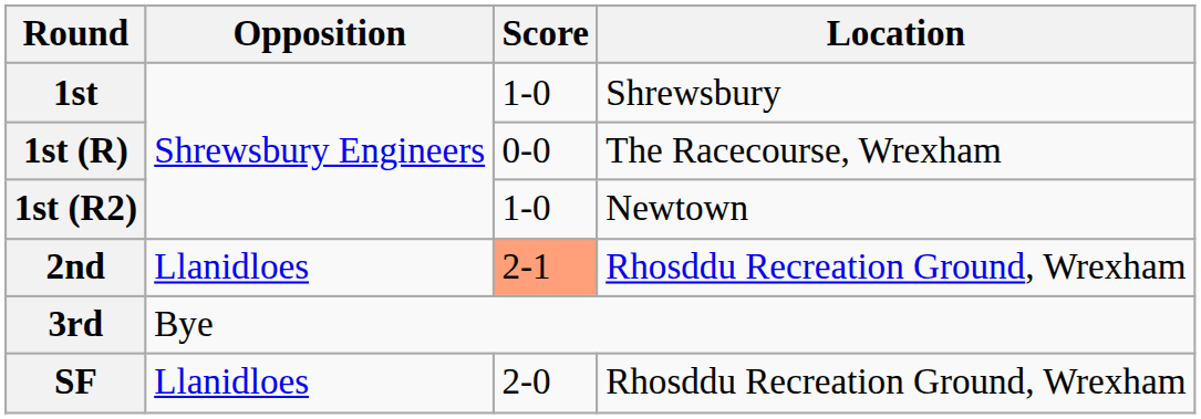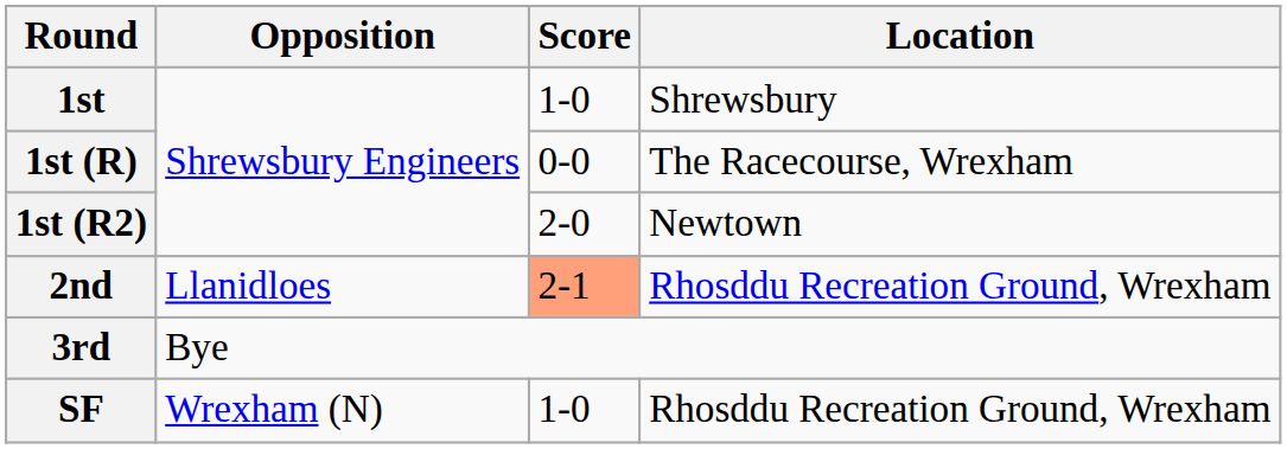 <table class="wikitable">
 <tr>
 <th>Round</th>
 <th>Opposition</th>
 <th>Score</th>
 <th>Location</th>
 </tr>
 <tr>
 <th>1st</th>
 <td rowspan="3"><a href='#'>Shrewsbury Engineers</a></td>
 <td>1-0</td>
 <td>Shrewsbury</td>
 </tr>
 <tr>
 <th>1st (R)</th>
 <td>0-0</td>
 <td>The Racecourse, Wrexham</td>
 </tr>
 <tr>
 <th>1st (R2)</th>
-<td>1-0</td>
+<td>2-0</td>
 <td>Newtown</td>
 </tr>
 <tr>
 <th>2nd</th>
 <td><a href='#'>Llanidloes</a></td>
 <td style="background: lightsalmon;">2-1</td>
 <td><a href='#'>Rhosddu Recreation Ground</a>, Wrexham</td>
 </tr>
 <tr>
 <th>3rd</th>
 <td colspan="3">Bye</td>
 </tr>
 <tr>
 <th>SF</th>
-<td><a href='#'>Llanidloes</a></td>
-<td>2-0</td>
+<td><a href='#'>Wrexham</a> (N)</td>
+<td>1-0</td>
 <td>Rhosddu Recreation Ground, Wrexham</td>
 </tr>
 </table>
